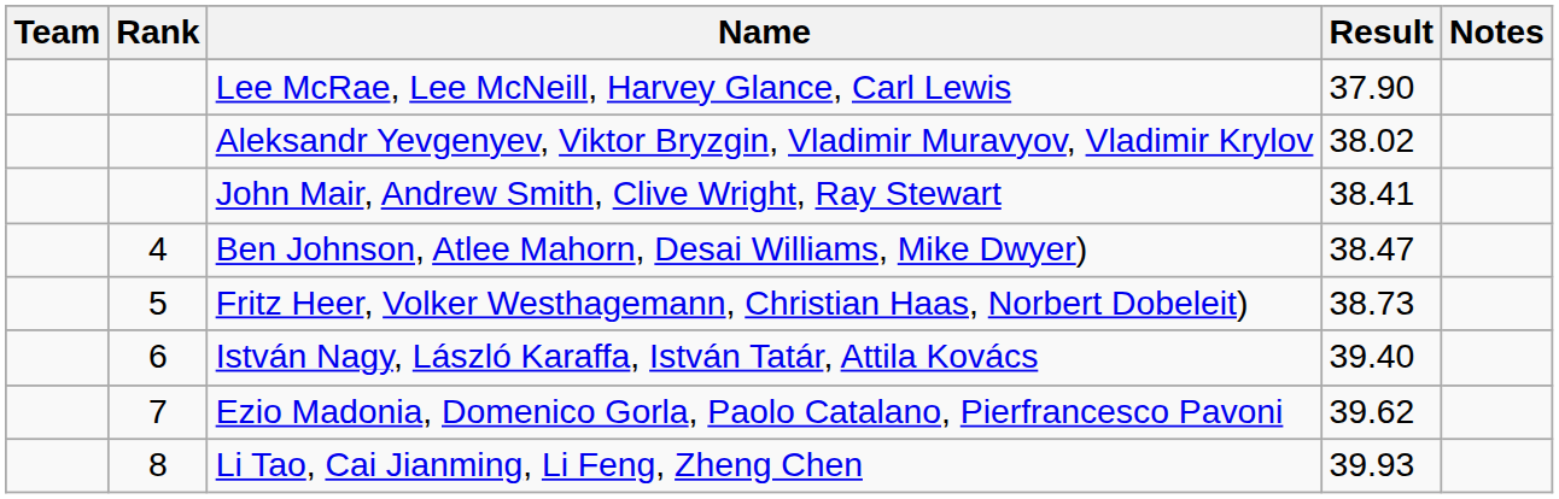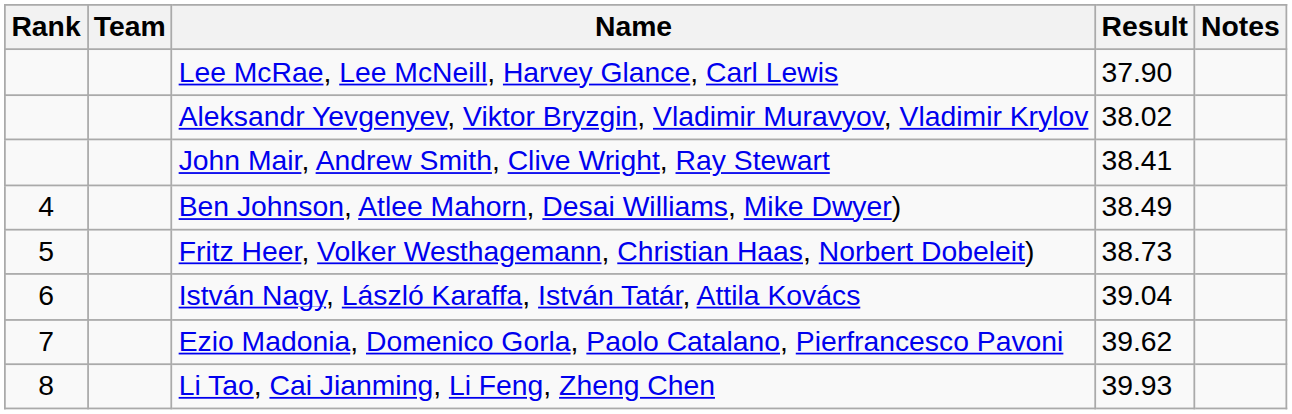 <table class="sortable wikitable">
 <tr>
+<th>Rank</th>
 <th>Team</th>
-<th>Rank</th>
 <th>Name</th>
 <th>Result</th>
 <th>Notes</th>
 </tr>
 <tr>
+<td align="center"></td>
 <td></td>
-<td align="center"></td>
 <td><a href='#'>Lee McRae</a>, <a href='#'>Lee McNeill</a>, <a href='#'>Harvey Glance</a>, <a href='#'>Carl Lewis</a></td>
 <td>37.90</td>
 <td></td>
 </tr>
 <tr>
+<td align="center"></td>
 <td></td>
-<td align="center"></td>
 <td><a href='#'>Aleksandr Yevgenyev</a>, <a href='#'>Viktor Bryzgin</a>, <a href='#'>Vladimir Muravyov</a>, <a href='#'>Vladimir Krylov</a></td>
 <td>38.02</td>
 <td></td>
 </tr>
 <tr>
+<td align="center"></td>
 <td></td>
-<td align="center"></td>
 <td><a href='#'>John Mair</a>, <a href='#'>Andrew Smith</a>, <a href='#'>Clive Wright</a>, <a href='#'>Ray Stewart</a></td>
 <td>38.41</td>
 <td></td>
 </tr>
 <tr>
+<td align="center">4</td>
 <td></td>
-<td align="center">4</td>
 <td><a href='#'>Ben Johnson</a>, <a href='#'>Atlee Mahorn</a>, <a href='#'>Desai Williams</a>, <a href='#'>Mike Dwyer</a>)</td>
-<td>38.47</td>
+<td>38.49</td>
 <td></td>
 </tr>
 <tr>
+<td align="center">5</td>
 <td></td>
-<td align="center">5</td>
 <td><a href='#'>Fritz Heer</a>, <a href='#'>Volker Westhagemann</a>, <a href='#'>Christian Haas</a>, <a href='#'>Norbert Dobeleit</a>)</td>
 <td>38.73</td>
 <td></td>
 </tr>
 <tr>
+<td align="center">6</td>
 <td></td>
-<td align="center">6</td>
 <td><a href='#'>István Nagy</a>, <a href='#'>László Karaffa</a>, <a href='#'>István Tatár</a>, <a href='#'>Attila Kovács</a></td>
-<td>39.40</td>
+<td>39.04</td>
 <td></td>
 </tr>
 <tr>
+<td align="center">7</td>
 <td></td>
-<td align="center">7</td>
 <td><a href='#'>Ezio Madonia</a>, <a href='#'>Domenico Gorla</a>, <a href='#'>Paolo Catalano</a>, <a href='#'>Pierfrancesco Pavoni</a></td>
 <td>39.62</td>
 <td></td>
 </tr>
 <tr>
+<td align="center">8</td>
 <td></td>
-<td align="center">8</td>
 <td><a href='#'>Li Tao</a>, <a href='#'>Cai Jianming</a>, <a href='#'>Li Feng</a>, <a href='#'>Zheng Chen</a></td>
 <td>39.93</td>
 <td></td>
 </tr>
 </table>
